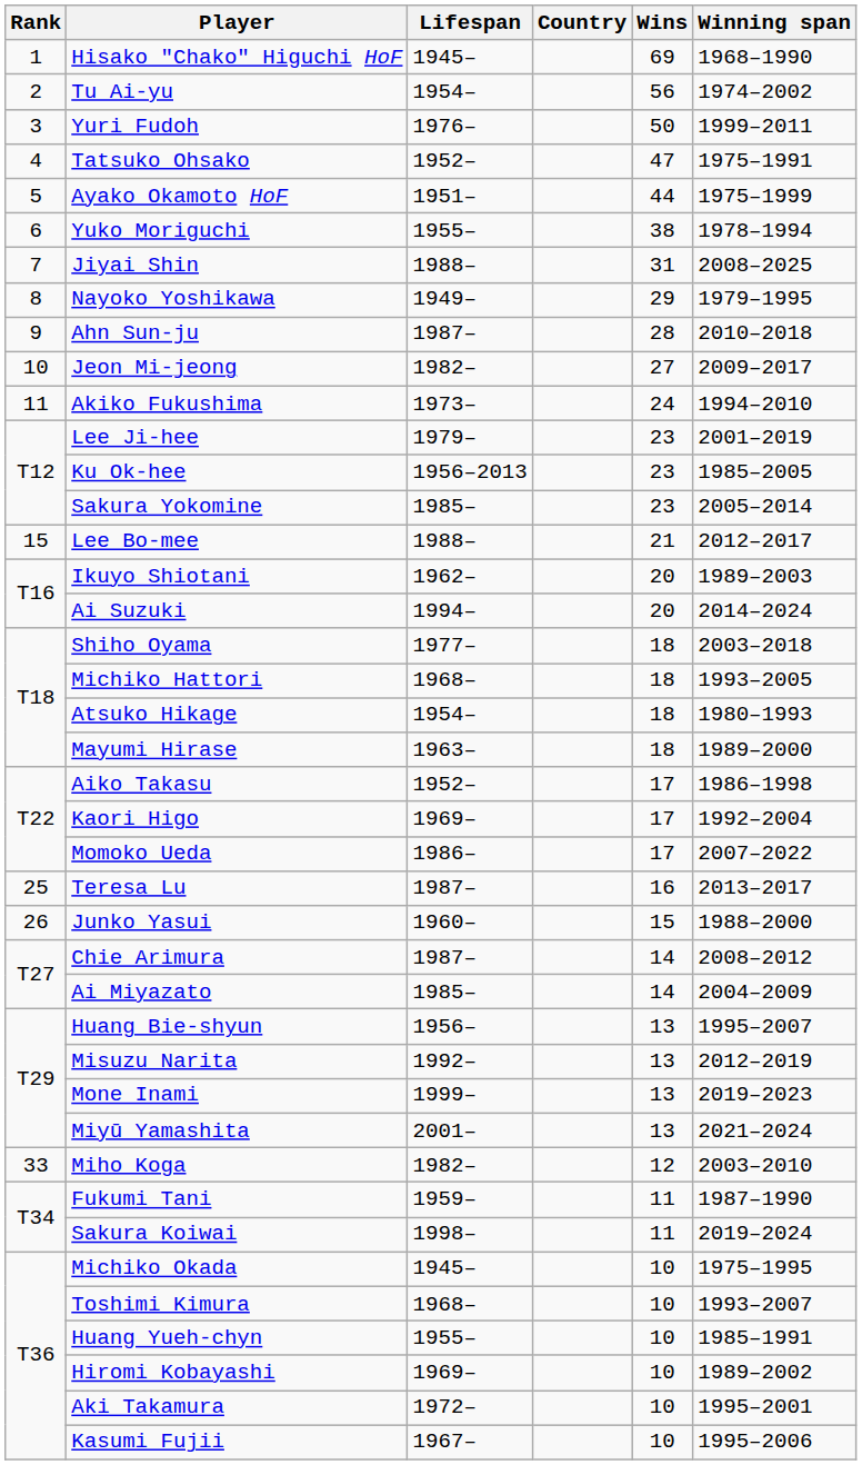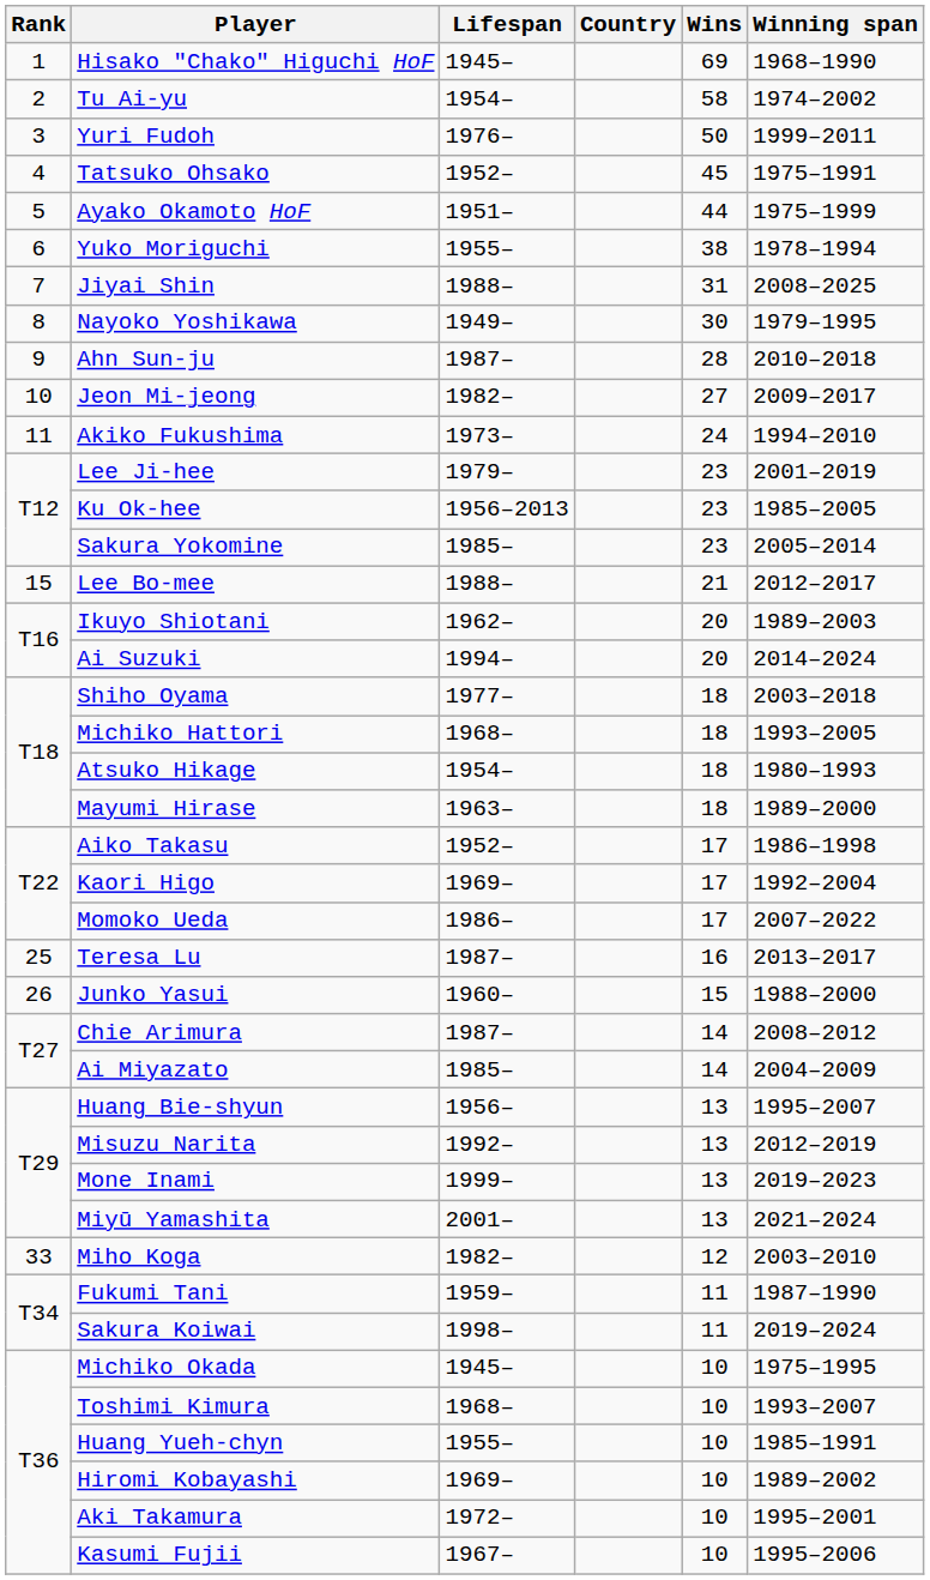 <table class="wikitable sortable">
 <tr>
 <th>Rank</th>
 <th>Player</th>
 <th>Lifespan</th>
 <th>Country</th>
 <th>Wins</th>
 <th>Winning span</th>
 </tr>
 <tr>
 <td align=center>1</td>
 <td><a href='#'>Hisako "Chako" Higuchi</a> <em><a href='#'><span>HoF</span></a></em></td>
 <td>1945–</td>
 <td></td>
 <td align=center>69</td>
 <td>1968–1990</td>
 </tr>
 <tr>
 <td align=center>2</td>
 <td><a href='#'>Tu Ai-yu</a></td>
 <td>1954–</td>
 <td></td>
-<td align=center>56</td>
+<td align=center>58</td>
 <td>1974–2002</td>
 </tr>
 <tr>
 <td align=center>3</td>
 <td><a href='#'>Yuri Fudoh</a></td>
 <td>1976–</td>
 <td></td>
 <td align=center>50</td>
 <td>1999–2011</td>
 </tr>
 <tr>
 <td align=center>4</td>
 <td><a href='#'>Tatsuko Ohsako</a></td>
 <td>1952–</td>
 <td></td>
-<td align=center>47</td>
+<td align=center>45</td>
 <td>1975–1991</td>
 </tr>
 <tr>
 <td align=center>5</td>
 <td><a href='#'>Ayako Okamoto</a> <em><a href='#'><span>HoF</span></a></em></td>
 <td>1951–</td>
 <td></td>
 <td align=center>44</td>
 <td>1975–1999</td>
 </tr>
 <tr>
 <td align=center>6</td>
 <td><a href='#'>Yuko Moriguchi</a></td>
 <td>1955–</td>
 <td></td>
 <td align=center>38</td>
 <td>1978–1994</td>
 </tr>
 <tr>
 <td align=center>7</td>
 <td><a href='#'>Jiyai Shin</a></td>
 <td>1988–</td>
 <td></td>
 <td align=center>31</td>
 <td>2008–2025</td>
 </tr>
 <tr>
 <td align=center>8</td>
 <td><a href='#'>Nayoko Yoshikawa</a></td>
 <td>1949–</td>
 <td></td>
-<td align=center>29</td>
+<td align=center>30</td>
 <td>1979–1995</td>
 </tr>
 <tr>
 <td align=center>9</td>
 <td><a href='#'>Ahn Sun-ju</a></td>
 <td>1987–</td>
 <td></td>
 <td align=center>28</td>
 <td>2010–2018</td>
 </tr>
 <tr>
 <td align=center>10</td>
 <td><a href='#'>Jeon Mi-jeong</a></td>
 <td>1982–</td>
 <td></td>
 <td align=center>27</td>
 <td>2009–2017</td>
 </tr>
 <tr>
 <td align=center>11</td>
 <td><a href='#'>Akiko Fukushima</a></td>
 <td>1973–</td>
 <td></td>
 <td align=center>24</td>
 <td>1994–2010</td>
 </tr>
 <tr>
 <td rowspan=3 align=center>T12</td>
 <td><a href='#'>Lee Ji-hee</a></td>
 <td>1979–</td>
 <td></td>
 <td align=center>23</td>
 <td>2001–2019</td>
 </tr>
 <tr>
 <td><a href='#'>Ku Ok-hee</a></td>
 <td>1956–2013</td>
 <td></td>
 <td align=center>23</td>
 <td>1985–2005</td>
 </tr>
 <tr>
 <td><a href='#'>Sakura Yokomine</a></td>
 <td>1985–</td>
 <td></td>
 <td align=center>23</td>
 <td>2005–2014</td>
 </tr>
 <tr>
 <td align=center>15</td>
 <td><a href='#'>Lee Bo-mee</a></td>
 <td>1988–</td>
 <td></td>
 <td align=center>21</td>
 <td>2012–2017</td>
 </tr>
 <tr>
 <td rowspan=2 align=center>T16</td>
 <td><a href='#'>Ikuyo Shiotani</a></td>
 <td>1962–</td>
 <td></td>
 <td align=center>20</td>
 <td>1989–2003</td>
 </tr>
 <tr>
 <td><a href='#'>Ai Suzuki</a></td>
 <td>1994–</td>
 <td></td>
 <td align=center>20</td>
 <td>2014–2024</td>
 </tr>
 <tr>
 <td rowspan=4 align=center>T18</td>
 <td><a href='#'>Shiho Oyama</a></td>
 <td>1977–</td>
 <td></td>
 <td align=center>18</td>
 <td>2003–2018</td>
 </tr>
 <tr>
 <td><a href='#'>Michiko Hattori</a></td>
 <td>1968–</td>
 <td></td>
 <td align=center>18</td>
 <td>1993–2005</td>
 </tr>
 <tr>
 <td><a href='#'>Atsuko Hikage</a></td>
 <td>1954–</td>
 <td></td>
 <td align=center>18</td>
 <td>1980–1993</td>
 </tr>
 <tr>
 <td><a href='#'>Mayumi Hirase</a></td>
 <td>1963–</td>
 <td></td>
 <td align=center>18</td>
 <td>1989–2000</td>
 </tr>
 <tr>
 <td rowspan=3 align=center>T22</td>
 <td><a href='#'>Aiko Takasu</a></td>
 <td>1952–</td>
 <td></td>
 <td align=center>17</td>
 <td>1986–1998</td>
 </tr>
 <tr>
 <td><a href='#'>Kaori Higo</a></td>
 <td>1969–</td>
 <td></td>
 <td align=center>17</td>
 <td>1992–2004</td>
 </tr>
 <tr>
 <td><a href='#'>Momoko Ueda</a></td>
 <td>1986–</td>
 <td></td>
 <td align=center>17</td>
 <td>2007–2022</td>
 </tr>
 <tr>
 <td align=center>25</td>
 <td><a href='#'>Teresa Lu</a></td>
 <td>1987–</td>
 <td></td>
 <td align=center>16</td>
 <td>2013–2017</td>
 </tr>
 <tr>
 <td align=center>26</td>
 <td><a href='#'>Junko Yasui</a></td>
 <td>1960–</td>
 <td></td>
 <td align=center>15</td>
 <td>1988–2000</td>
 </tr>
 <tr>
 <td rowspan=2 align=center>T27</td>
 <td><a href='#'>Chie Arimura</a></td>
 <td>1987–</td>
 <td></td>
 <td align=center>14</td>
 <td>2008–2012</td>
 </tr>
 <tr>
 <td><a href='#'>Ai Miyazato</a></td>
 <td>1985–</td>
 <td></td>
 <td align=center>14</td>
 <td>2004–2009</td>
 </tr>
 <tr>
 <td rowspan=4 align=center>T29</td>
 <td><a href='#'>Huang Bie-shyun</a></td>
 <td>1956–</td>
 <td></td>
 <td align=center>13</td>
 <td>1995–2007</td>
 </tr>
 <tr>
 <td><a href='#'>Misuzu Narita</a></td>
 <td>1992–</td>
 <td></td>
 <td align=center>13</td>
 <td>2012–2019</td>
 </tr>
 <tr>
 <td><a href='#'>Mone Inami</a></td>
 <td>1999–</td>
 <td></td>
 <td align=center>13</td>
 <td>2019–2023</td>
 </tr>
 <tr>
 <td><a href='#'>Miyū Yamashita</a></td>
 <td>2001–</td>
 <td></td>
 <td align=center>13</td>
 <td>2021–2024</td>
 </tr>
 <tr>
 <td rowspan=1 align=center>33</td>
 <td><a href='#'>Miho Koga</a></td>
 <td>1982–</td>
 <td></td>
 <td align=center>12</td>
 <td>2003–2010</td>
 </tr>
 <tr>
 <td rowspan=2 align=center>T34</td>
 <td><a href='#'>Fukumi Tani</a></td>
 <td>1959–</td>
 <td></td>
 <td align=center>11</td>
 <td>1987–1990</td>
 </tr>
 <tr>
 <td><a href='#'>Sakura Koiwai</a></td>
 <td>1998–</td>
 <td></td>
 <td align=center>11</td>
 <td>2019–2024</td>
 </tr>
 <tr>
 <td rowspan=6 align=center>T36</td>
 <td><a href='#'>Michiko Okada</a></td>
 <td>1945–</td>
 <td></td>
 <td align=center>10</td>
 <td>1975–1995</td>
 </tr>
 <tr>
 <td><a href='#'>Toshimi Kimura</a></td>
 <td>1968–</td>
 <td></td>
 <td align=center>10</td>
 <td>1993–2007</td>
 </tr>
 <tr>
 <td><a href='#'>Huang Yueh-chyn</a></td>
 <td>1955–</td>
 <td></td>
 <td align=center>10</td>
 <td>1985–1991</td>
 </tr>
 <tr>
 <td><a href='#'>Hiromi Kobayashi</a></td>
 <td>1969–</td>
 <td></td>
 <td align=center>10</td>
 <td>1989–2002</td>
 </tr>
 <tr>
 <td><a href='#'>Aki Takamura</a></td>
 <td>1972–</td>
 <td></td>
 <td align=center>10</td>
 <td>1995–2001</td>
 </tr>
 <tr>
 <td><a href='#'>Kasumi Fujii</a></td>
 <td>1967–</td>
 <td></td>
 <td align=center>10</td>
 <td>1995–2006</td>
 </tr>
 </table>
